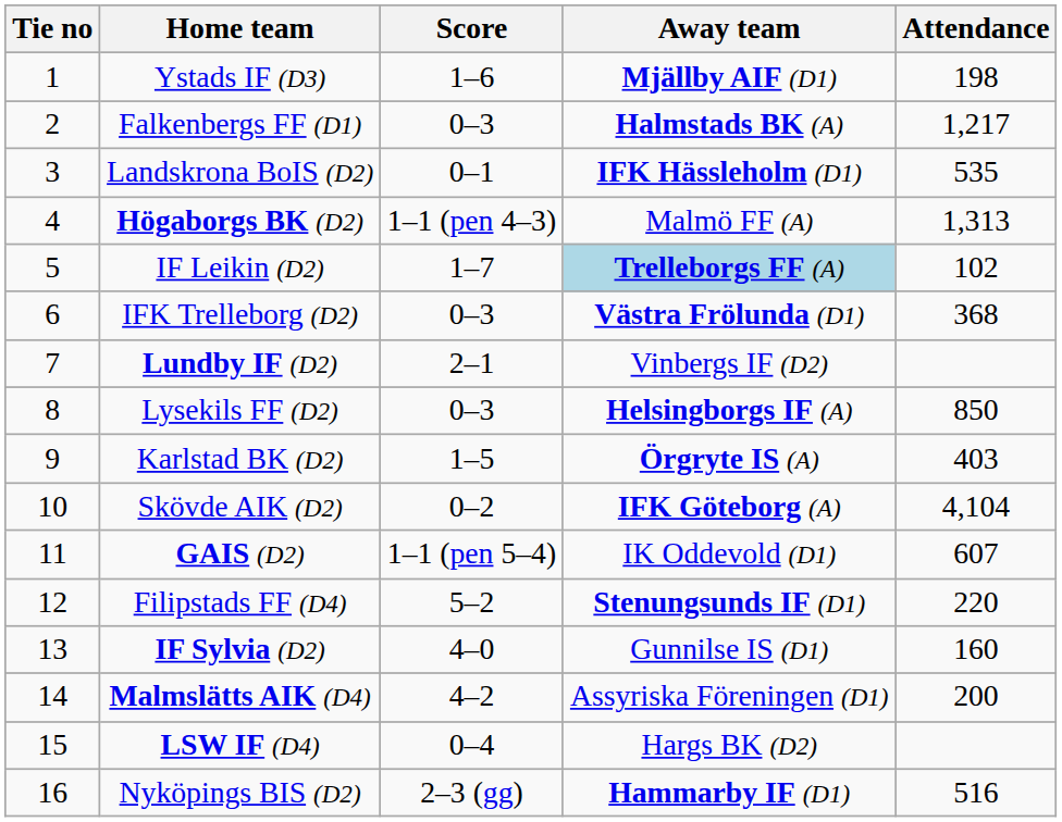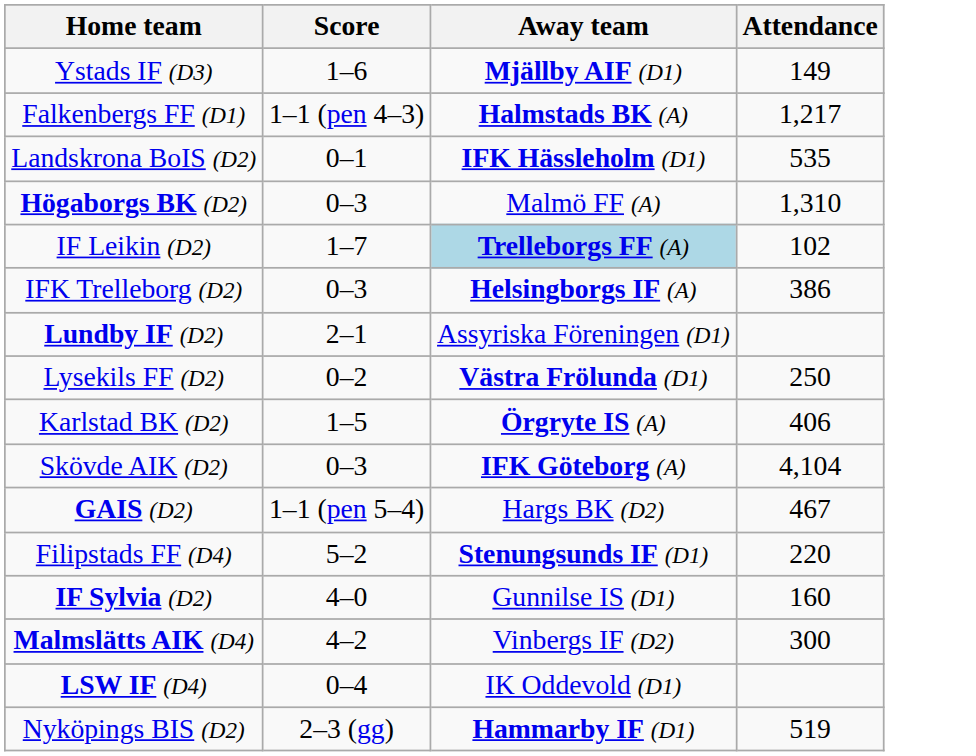 <table class="wikitable" style="text-align:center">
 <tr>
-<th style= width="40px">Tie no</th>
 <th style= width="150px">Home team</th>
 <th style= width="60px">Score</th>
 <th style= width="150px">Away team</th>
 <th style= width="30px">Attendance</th>
 </tr>
 <tr>
-<td>1</td>
 <td><a href='#'>Ystads IF</a> <em><small>(D3)</small></em></td>
 <td>1–6</td>
 <td><strong><a href='#'>Mjällby AIF</a></strong> <em><small>(D1)</small></em></td>
-<td>198</td>
+<td>149</td>
 </tr>
 <tr>
-<td>2</td>
 <td><a href='#'>Falkenbergs FF</a> <em><small>(D1)</small></em></td>
-<td>0–3</td>
+<td>1–1 (<a href='#'>pen</a> 4–3)</td>
 <td><strong><a href='#'>Halmstads BK</a></strong> <em><small>(A)</small></em></td>
 <td>1,217</td>
 </tr>
 <tr>
-<td>3</td>
 <td><a href='#'>Landskrona BoIS</a> <em><small>(D2)</small></em></td>
 <td>0–1</td>
 <td><strong><a href='#'>IFK Hässleholm</a></strong> <em><small>(D1)</small></em></td>
 <td>535</td>
 </tr>
 <tr>
-<td>4</td>
 <td><strong><a href='#'>Högaborgs BK</a></strong> <em><small>(D2)</small></em></td>
-<td>1–1 (<a href='#'>pen</a> 4–3)</td>
+<td>0–3</td>
 <td><a href='#'>Malmö FF</a> <em><small>(A)</small></em></td>
-<td>1,313</td>
+<td>1,310</td>
 </tr>
 <tr>
-<td>5</td>
 <td><a href='#'>IF Leikin</a> <em><small>(D2)</small></em></td>
 <td>1–7</td>
 <td style="background: lightblue;"><strong><a href='#'>Trelleborgs FF</a></strong> <em><small>(A)</small></em></td>
 <td>102</td>
 </tr>
 <tr>
-<td>6</td>
 <td><a href='#'>IFK Trelleborg</a> <em><small>(D2)</small></em></td>
 <td>0–3</td>
-<td><strong><a href='#'>Västra Frölunda</a></strong> <em><small>(D1)</small></em></td>
-<td>368</td>
+<td><strong><a href='#'>Helsingborgs IF</a></strong> <em><small>(A)</small></em></td>
+<td>386</td>
 </tr>
 <tr>
-<td>7</td>
 <td><strong><a href='#'>Lundby IF</a></strong> <em><small>(D2)</small></em></td>
 <td>2–1</td>
-<td><a href='#'>Vinbergs IF</a> <em><small>(D2)</small></em></td>
+<td><a href='#'>Assyriska Föreningen</a> <em><small>(D1)</small></em></td>
 <td></td>
 </tr>
 <tr>
-<td>8</td>
 <td><a href='#'>Lysekils FF</a> <em><small>(D2)</small></em></td>
-<td>0–3</td>
-<td><strong><a href='#'>Helsingborgs IF</a></strong> <em><small>(A)</small></em></td>
-<td>850</td>
+<td>0–2</td>
+<td><strong><a href='#'>Västra Frölunda</a></strong> <em><small>(D1)</small></em></td>
+<td>250</td>
 </tr>
 <tr>
-<td>9</td>
 <td><a href='#'>Karlstad BK</a> <em><small>(D2)</small></em></td>
 <td>1–5</td>
 <td><strong><a href='#'>Örgryte IS</a></strong> <em><small>(A)</small></em></td>
-<td>403</td>
+<td>406</td>
 </tr>
 <tr>
-<td>10</td>
 <td><a href='#'>Skövde AIK</a> <em><small>(D2)</small></em></td>
-<td>0–2</td>
+<td>0–3</td>
 <td><strong><a href='#'>IFK Göteborg</a></strong> <em><small>(A)</small></em></td>
 <td>4,104</td>
 </tr>
 <tr>
-<td>11</td>
 <td><strong><a href='#'>GAIS</a></strong> <em><small>(D2)</small></em></td>
 <td>1–1 (<a href='#'>pen</a> 5–4)</td>
-<td><a href='#'>IK Oddevold</a> <em><small>(D1)</small></em></td>
-<td>607</td>
+<td><a href='#'>Hargs BK</a> <em><small>(D2)</small></em></td>
+<td>467</td>
 </tr>
 <tr>
-<td>12</td>
 <td><a href='#'>Filipstads FF</a> <em><small>(D4)</small></em></td>
 <td>5–2</td>
 <td><strong><a href='#'>Stenungsunds IF</a></strong> <em><small>(D1)</small></em></td>
 <td>220</td>
 </tr>
 <tr>
-<td>13</td>
 <td><strong><a href='#'>IF Sylvia</a></strong> <em><small>(D2)</small></em></td>
 <td>4–0</td>
 <td><a href='#'>Gunnilse IS</a> <em><small>(D1)</small></em></td>
 <td>160</td>
 </tr>
 <tr>
-<td>14</td>
 <td><strong><a href='#'>Malmslätts AIK</a></strong> <em><small>(D4)</small></em></td>
 <td>4–2</td>
-<td><a href='#'>Assyriska Föreningen</a> <em><small>(D1)</small></em></td>
-<td>200</td>
+<td><a href='#'>Vinbergs IF</a> <em><small>(D2)</small></em></td>
+<td>300</td>
 </tr>
 <tr>
-<td>15</td>
 <td><strong><a href='#'>LSW IF</a></strong> <em><small>(D4)</small></em></td>
 <td>0–4</td>
-<td><a href='#'>Hargs BK</a> <em><small>(D2)</small></em></td>
+<td><a href='#'>IK Oddevold</a> <em><small>(D1)</small></em></td>
 <td></td>
 </tr>
 <tr>
-<td>16</td>
 <td><a href='#'>Nyköpings BIS</a> <em><small>(D2)</small></em></td>
 <td>2–3 (<a href='#'>gg</a>)</td>
 <td><strong><a href='#'>Hammarby IF</a></strong> <em><small>(D1)</small></em></td>
-<td>516</td>
+<td>519</td>
 </tr>
 </table>
